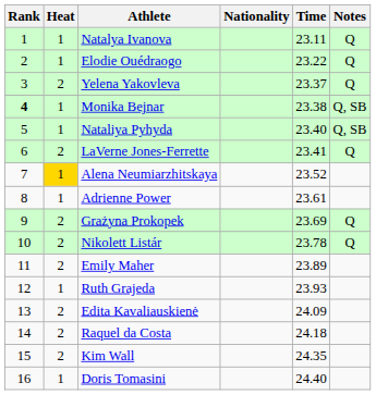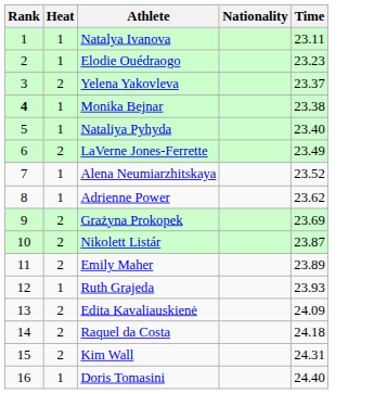 <table class="wikitable sortable" style="text-align:center;font-size:95%">
 <tr>
 <th>Rank</th>
 <th>Heat</th>
 <th>Athlete</th>
 <th>Nationality</th>
 <th>Time</th>
-<th>Notes</th>
 </tr>
 <tr bgcolor=ccffcc>
 <td>1</td>
 <td>1</td>
 <td align="left"><a href='#'>Natalya Ivanova</a></td>
 <td align=left></td>
 <td>23.11</td>
-<td>Q</td>
 </tr>
 <tr bgcolor=ccffcc>
 <td>2</td>
 <td>1</td>
 <td align="left"><a href='#'>Elodie Ouédraogo</a></td>
 <td align=left></td>
-<td>23.22</td>
-<td>Q</td>
+<td>23.23</td>
 </tr>
 <tr bgcolor=ccffcc>
 <td>3</td>
 <td>2</td>
 <td align="left"><a href='#'>Yelena Yakovleva</a></td>
 <td align=left></td>
 <td>23.37</td>
-<td>Q</td>
 </tr>
 <tr bgcolor=ccffcc>
 <td><strong>4</strong></td>
 <td>1</td>
 <td align="left"><a href='#'>Monika Bejnar</a></td>
 <td align=left></td>
 <td>23.38</td>
-<td>Q, SB</td>
 </tr>
 <tr bgcolor=ccffcc>
 <td>5</td>
 <td>1</td>
 <td align="left"><a href='#'>Nataliya Pyhyda</a></td>
 <td align=left></td>
 <td>23.40</td>
-<td>Q, SB</td>
 </tr>
 <tr bgcolor=ccffcc>
 <td>6</td>
 <td>2</td>
 <td align="left"><a href='#'>LaVerne Jones-Ferrette</a></td>
 <td align=left></td>
-<td>23.41</td>
-<td>Q</td>
+<td>23.49</td>
 </tr>
 <tr>
 <td>7</td>
-<td style="background: gold;">1</td>
+<td>1</td>
 <td align="left"><a href='#'>Alena Neumiarzhitskaya</a></td>
 <td align=left></td>
 <td>23.52</td>
-<td></td>
 </tr>
 <tr>
 <td>8</td>
 <td>1</td>
 <td align="left"><a href='#'>Adrienne Power</a></td>
 <td align=left></td>
-<td>23.61</td>
-<td></td>
+<td>23.62</td>
 </tr>
 <tr bgcolor=ccffcc>
 <td>9</td>
 <td>2</td>
 <td align="left"><a href='#'>Grażyna Prokopek</a></td>
 <td align=left></td>
 <td>23.69</td>
-<td>Q</td>
 </tr>
 <tr bgcolor=ccffcc>
 <td>10</td>
 <td>2</td>
 <td align="left"><a href='#'>Nikolett Listár</a></td>
 <td align=left></td>
-<td>23.78</td>
-<td>Q</td>
+<td>23.87</td>
 </tr>
 <tr>
 <td>11</td>
 <td>2</td>
 <td align="left"><a href='#'>Emily Maher</a></td>
 <td align=left></td>
 <td>23.89</td>
-<td></td>
 </tr>
 <tr>
 <td>12</td>
 <td>1</td>
 <td align="left"><a href='#'>Ruth Grajeda</a></td>
 <td align=left></td>
 <td>23.93</td>
-<td></td>
 </tr>
 <tr>
 <td>13</td>
 <td>2</td>
 <td align="left"><a href='#'>Edita Kavaliauskienė</a></td>
 <td align=left></td>
 <td>24.09</td>
-<td></td>
 </tr>
 <tr>
 <td>14</td>
 <td>2</td>
 <td align="left"><a href='#'>Raquel da Costa</a></td>
 <td align=left></td>
 <td>24.18</td>
-<td></td>
 </tr>
 <tr>
 <td>15</td>
 <td>2</td>
 <td align="left"><a href='#'>Kim Wall</a></td>
 <td align=left></td>
-<td>24.35</td>
-<td></td>
+<td>24.31</td>
 </tr>
 <tr>
 <td>16</td>
 <td>1</td>
 <td align="left"><a href='#'>Doris Tomasini</a></td>
 <td align=left></td>
 <td>24.40</td>
-<td></td>
 </tr>
 </table>
